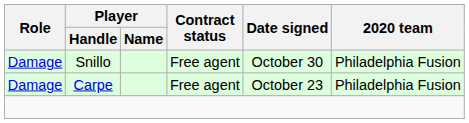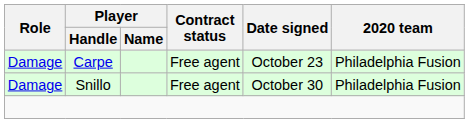 <table class="wikitable sortable floatright" style="font-size: 95%; text-align:center;">
 <tr>
 <th rowspan="2">Role</th>
 <th colspan="2">Player</th>
 <th rowspan="2">Contract<br>status</th>
 <th rowspan="2">Date signed</th>
 <th rowspan="2">2020 team</th>
 </tr>
 <tr>
 <th>Handle</th>
 <th>Name</th>
 </tr>
 <tr style="background:#dfd;">
 <td><a href='#'>Damage</a></td>
+<td><a href='#'>Carpe</a></td>
+<td></td>
+<td>Free agent</td>
+<td>October 23</td>
+<td>Philadelphia Fusion</td>
+</tr>
+<tr style="background:#dfd;">
+<td><a href='#'>Damage</a></td>
 <td>Snillo</td>
 <td></td>
 <td>Free agent</td>
 <td>October 30</td>
 <td>Philadelphia Fusion</td>
 </tr>
-<tr style="background:#dfd;">
-<td><a href='#'>Damage</a></td>
-<td><a href='#'>Carpe</a></td>
-<td></td>
-<td>Free agent</td>
-<td>October 23</td>
-<td>Philadelphia Fusion</td>
-</tr>
 <tr class="sortbottom">
 <td colspan="6"><br></td>
 </tr>
 </table>
